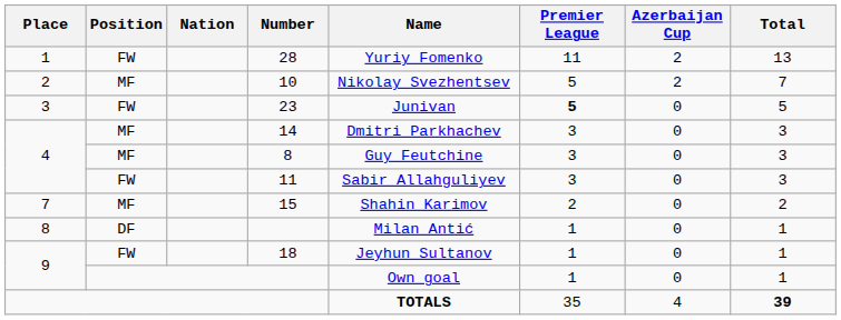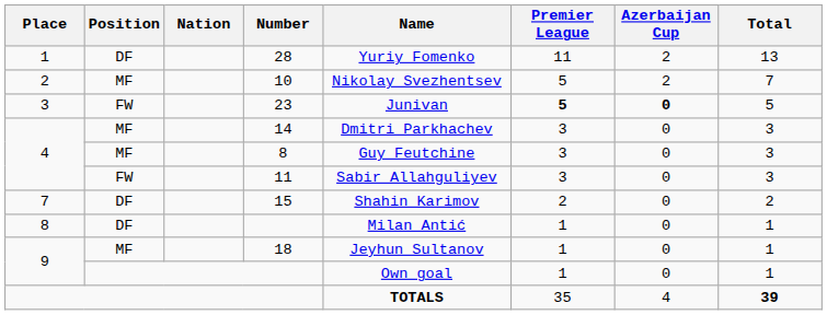 <table class="wikitable" style="font-size: 95%; text-align: center;">
 <tr>
 <th width=60>Place</th>
 <th width=60>Position</th>
 <th width=60>Nation</th>
 <th width=60>Number</th>
 <th width=150>Name</th>
 <th width=80><a href='#'>Premier League</a></th>
 <th width=80><a href='#'>Azerbaijan Cup</a></th>
 <th width=80>Total</th>
 </tr>
 <tr>
 <td>1</td>
-<td>FW</td>
+<td>DF</td>
 <td></td>
 <td>28</td>
 <td><a href='#'>Yuriy Fomenko</a></td>
 <td>11</td>
 <td>2</td>
 <td>13</td>
 </tr>
 <tr>
 <td>2</td>
 <td>MF</td>
 <td></td>
 <td>10</td>
 <td><a href='#'>Nikolay Svezhentsev</a></td>
 <td>5</td>
 <td>2</td>
 <td>7</td>
 </tr>
 <tr>
 <td>3</td>
 <td>FW</td>
 <td></td>
 <td>23</td>
 <td><a href='#'>Junivan</a></td>
 <td><strong>5</strong></td>
-<td>0</td>
+<td><strong>0</strong></td>
 <td>5</td>
 </tr>
 <tr>
 <td rowspan="3">4</td>
 <td>MF</td>
 <td></td>
 <td>14</td>
 <td><a href='#'>Dmitri Parkhachev</a></td>
 <td>3</td>
 <td>0</td>
 <td>3</td>
 </tr>
 <tr>
 <td>MF</td>
 <td></td>
 <td>8</td>
 <td><a href='#'>Guy Feutchine</a></td>
 <td>3</td>
 <td>0</td>
 <td>3</td>
 </tr>
 <tr>
 <td>FW</td>
 <td></td>
 <td>11</td>
 <td><a href='#'>Sabir Allahguliyev</a></td>
 <td>3</td>
 <td>0</td>
 <td>3</td>
 </tr>
 <tr>
 <td>7</td>
-<td>MF</td>
+<td>DF</td>
 <td></td>
 <td>15</td>
 <td><a href='#'>Shahin Karimov</a></td>
 <td>2</td>
 <td>0</td>
 <td>2</td>
 </tr>
 <tr>
 <td>8</td>
 <td>DF</td>
 <td></td>
 <td></td>
 <td><a href='#'>Milan Antić</a></td>
 <td>1</td>
 <td>0</td>
 <td>1</td>
 </tr>
 <tr>
 <td rowspan="2">9</td>
-<td>FW</td>
+<td>MF</td>
 <td></td>
 <td>18</td>
 <td><a href='#'>Jeyhun Sultanov</a></td>
 <td>1</td>
 <td>0</td>
 <td>1</td>
 </tr>
 <tr>
 <td colspan="3"></td>
 <td><a href='#'>Own goal</a></td>
 <td>1</td>
 <td>0</td>
 <td>1</td>
 </tr>
 <tr>
 <td colspan="4"></td>
 <td><strong>TOTALS</strong></td>
 <td>35</td>
 <td>4</td>
 <td><strong>39</strong></td>
 </tr>
 </table>
